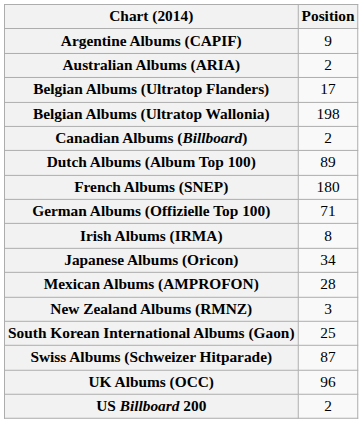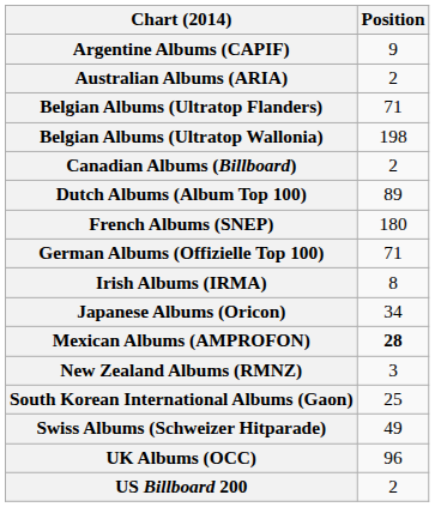 <table class="wikitable sortable plainrowheaders" style="text-align:center;">
 <tr>
 <th>Chart (2014)</th>
 <th>Position</th>
 </tr>
 <tr>
 <th scope="row">Argentine Albums (CAPIF)</th>
 <td>9</td>
 </tr>
 <tr>
 <th scope="row">Australian Albums (ARIA)</th>
 <td>2</td>
 </tr>
 <tr>
 <th scope="row">Belgian Albums (Ultratop Flanders)</th>
-<td>17</td>
+<td>71</td>
 </tr>
 <tr>
 <th scope="row">Belgian Albums (Ultratop Wallonia)</th>
 <td>198</td>
 </tr>
 <tr>
 <th scope="row">Canadian Albums (<em>Billboard</em>)</th>
 <td>2</td>
 </tr>
 <tr>
 <th scope="row">Dutch Albums (Album Top 100)</th>
 <td>89</td>
 </tr>
 <tr>
 <th scope="row">French Albums (SNEP)</th>
 <td>180</td>
 </tr>
 <tr>
 <th scope="row">German Albums (Offizielle Top 100)</th>
 <td>71</td>
 </tr>
 <tr>
 <th scope="row">Irish Albums (IRMA)</th>
 <td>8</td>
 </tr>
 <tr>
 <th scope="row">Japanese Albums (Oricon)</th>
 <td>34</td>
 </tr>
 <tr>
 <th scope="row">Mexican Albums (AMPROFON)</th>
-<td>28</td>
+<td><strong>28</strong></td>
 </tr>
 <tr>
 <th scope="row">New Zealand Albums (RMNZ)</th>
 <td>3</td>
 </tr>
 <tr>
 <th scope="row">South Korean International Albums (Gaon)</th>
 <td>25</td>
 </tr>
 <tr>
 <th scope="row">Swiss Albums (Schweizer Hitparade)</th>
-<td>87</td>
+<td>49</td>
 </tr>
 <tr>
 <th scope="row">UK Albums (OCC)</th>
 <td>96</td>
 </tr>
 <tr>
 <th scope="row">US <em>Billboard</em> 200</th>
 <td>2</td>
 </tr>
 </table>
